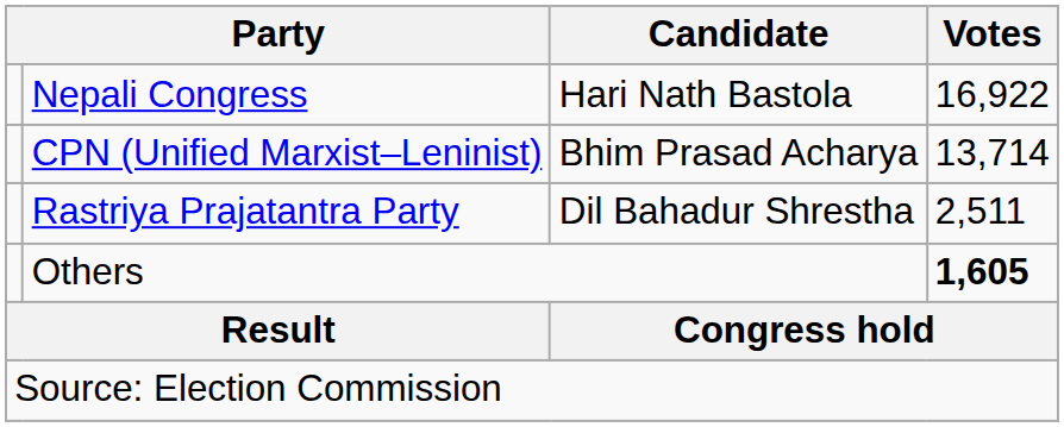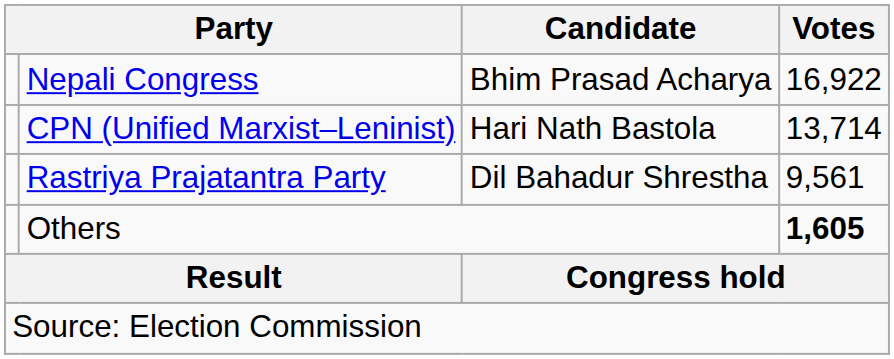 <table class="wikitable">
 <tr>
 <th colspan="2">Party</th>
 <th>Candidate</th>
 <th>Votes</th>
 </tr>
 <tr>
 <td></td>
 <td><a href='#'>Nepali Congress</a></td>
-<td>Hari Nath Bastola</td>
+<td>Bhim Prasad Acharya</td>
 <td>16,922</td>
 </tr>
 <tr>
 <td></td>
 <td><a href='#'>CPN (Unified Marxist–Leninist)</a></td>
-<td>Bhim Prasad Acharya</td>
+<td>Hari Nath Bastola</td>
 <td>13,714</td>
 </tr>
 <tr>
 <td></td>
 <td><a href='#'>Rastriya Prajatantra Party</a></td>
 <td>Dil Bahadur Shrestha</td>
-<td>2,511</td>
+<td>9,561</td>
 </tr>
 <tr>
 <td></td>
 <td colspan="2">Others</td>
 <td><strong>1,605</strong></td>
 </tr>
 <tr>
 <th colspan="2">Result</th>
 <th colspan="2">Congress hold</th>
 </tr>
 <tr>
 <td colspan="4">Source: Election Commission</td>
 </tr>
 </table>
